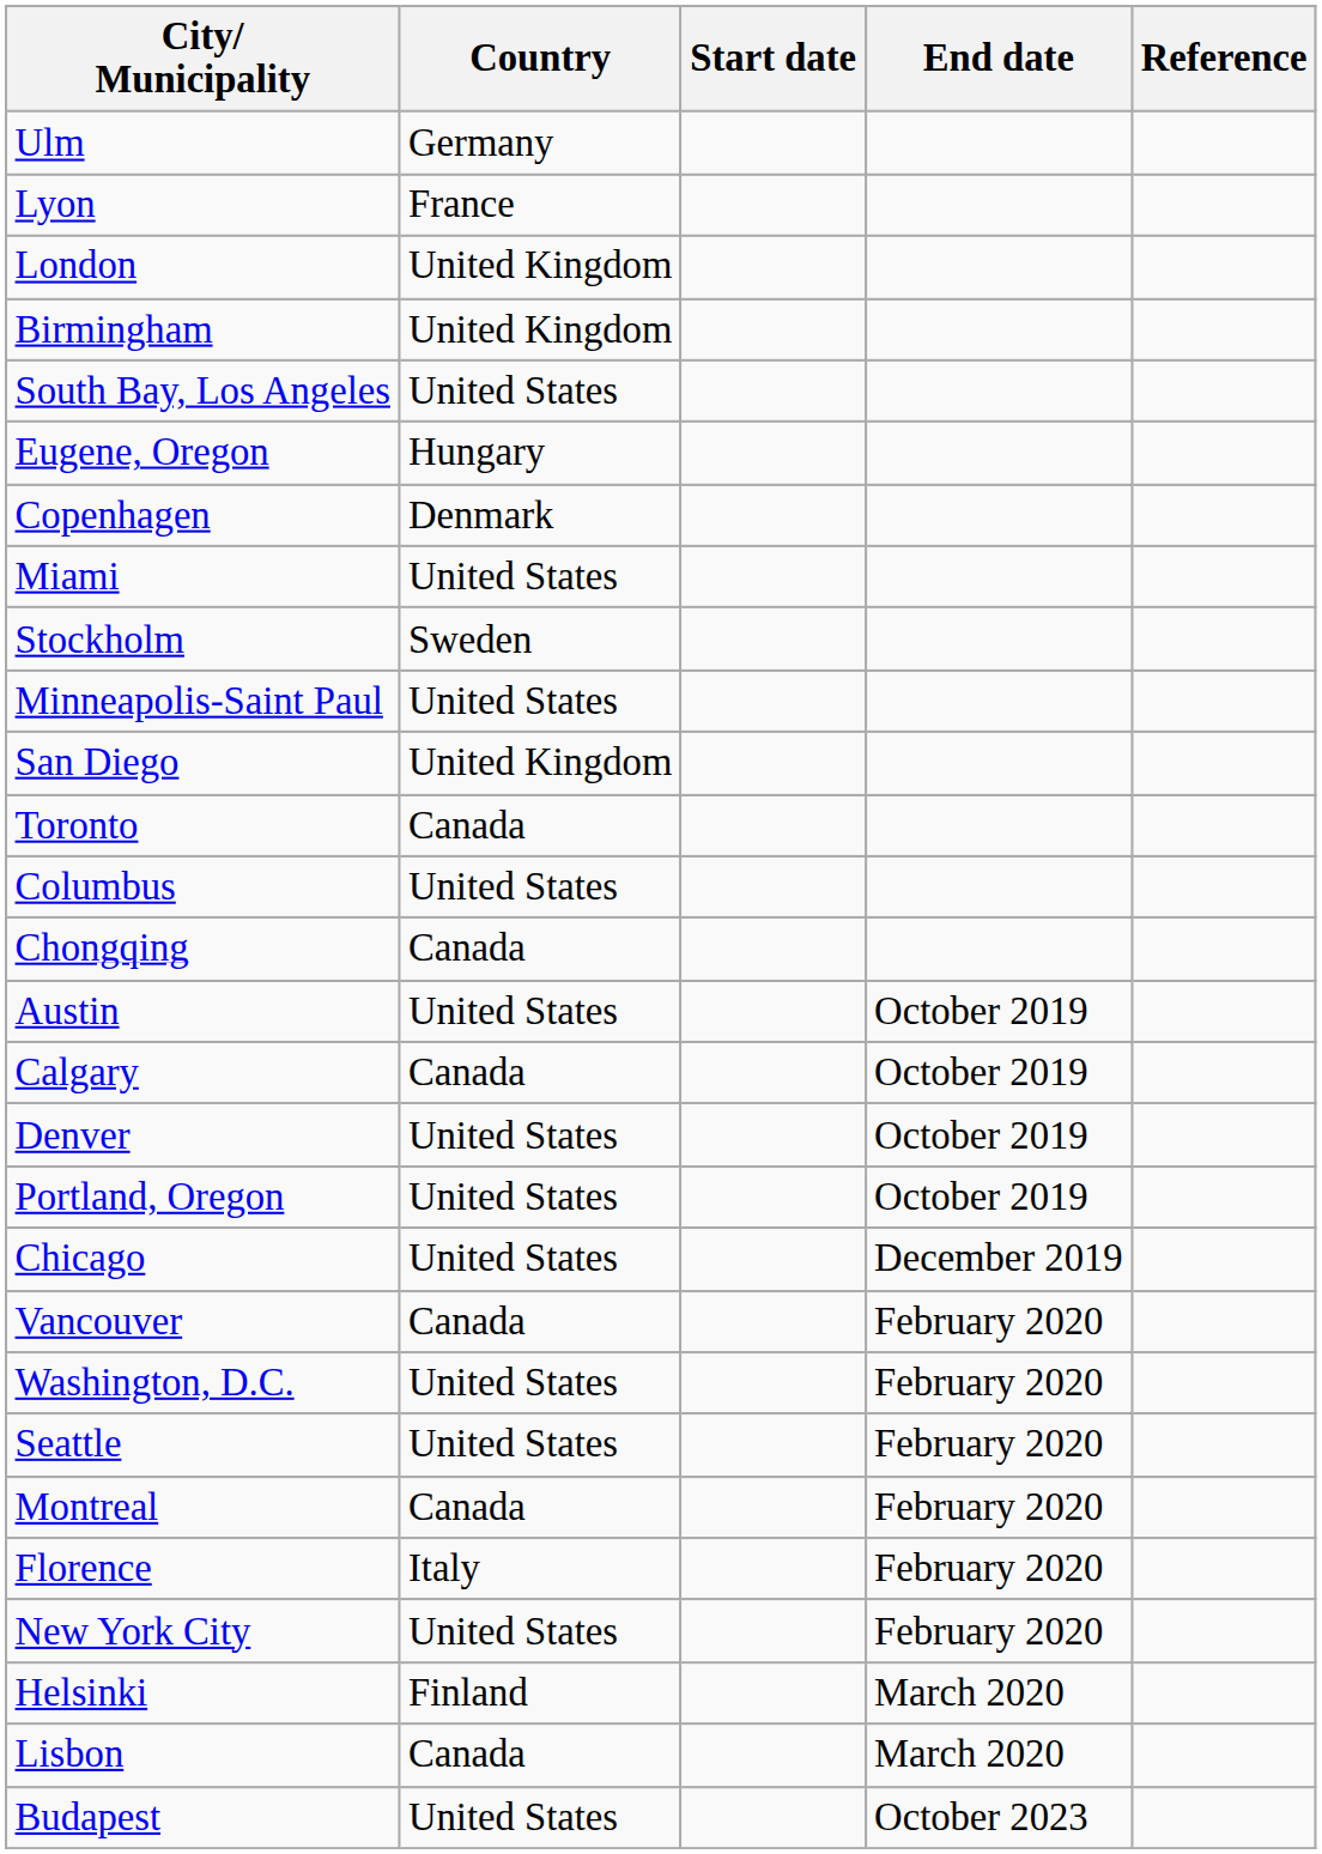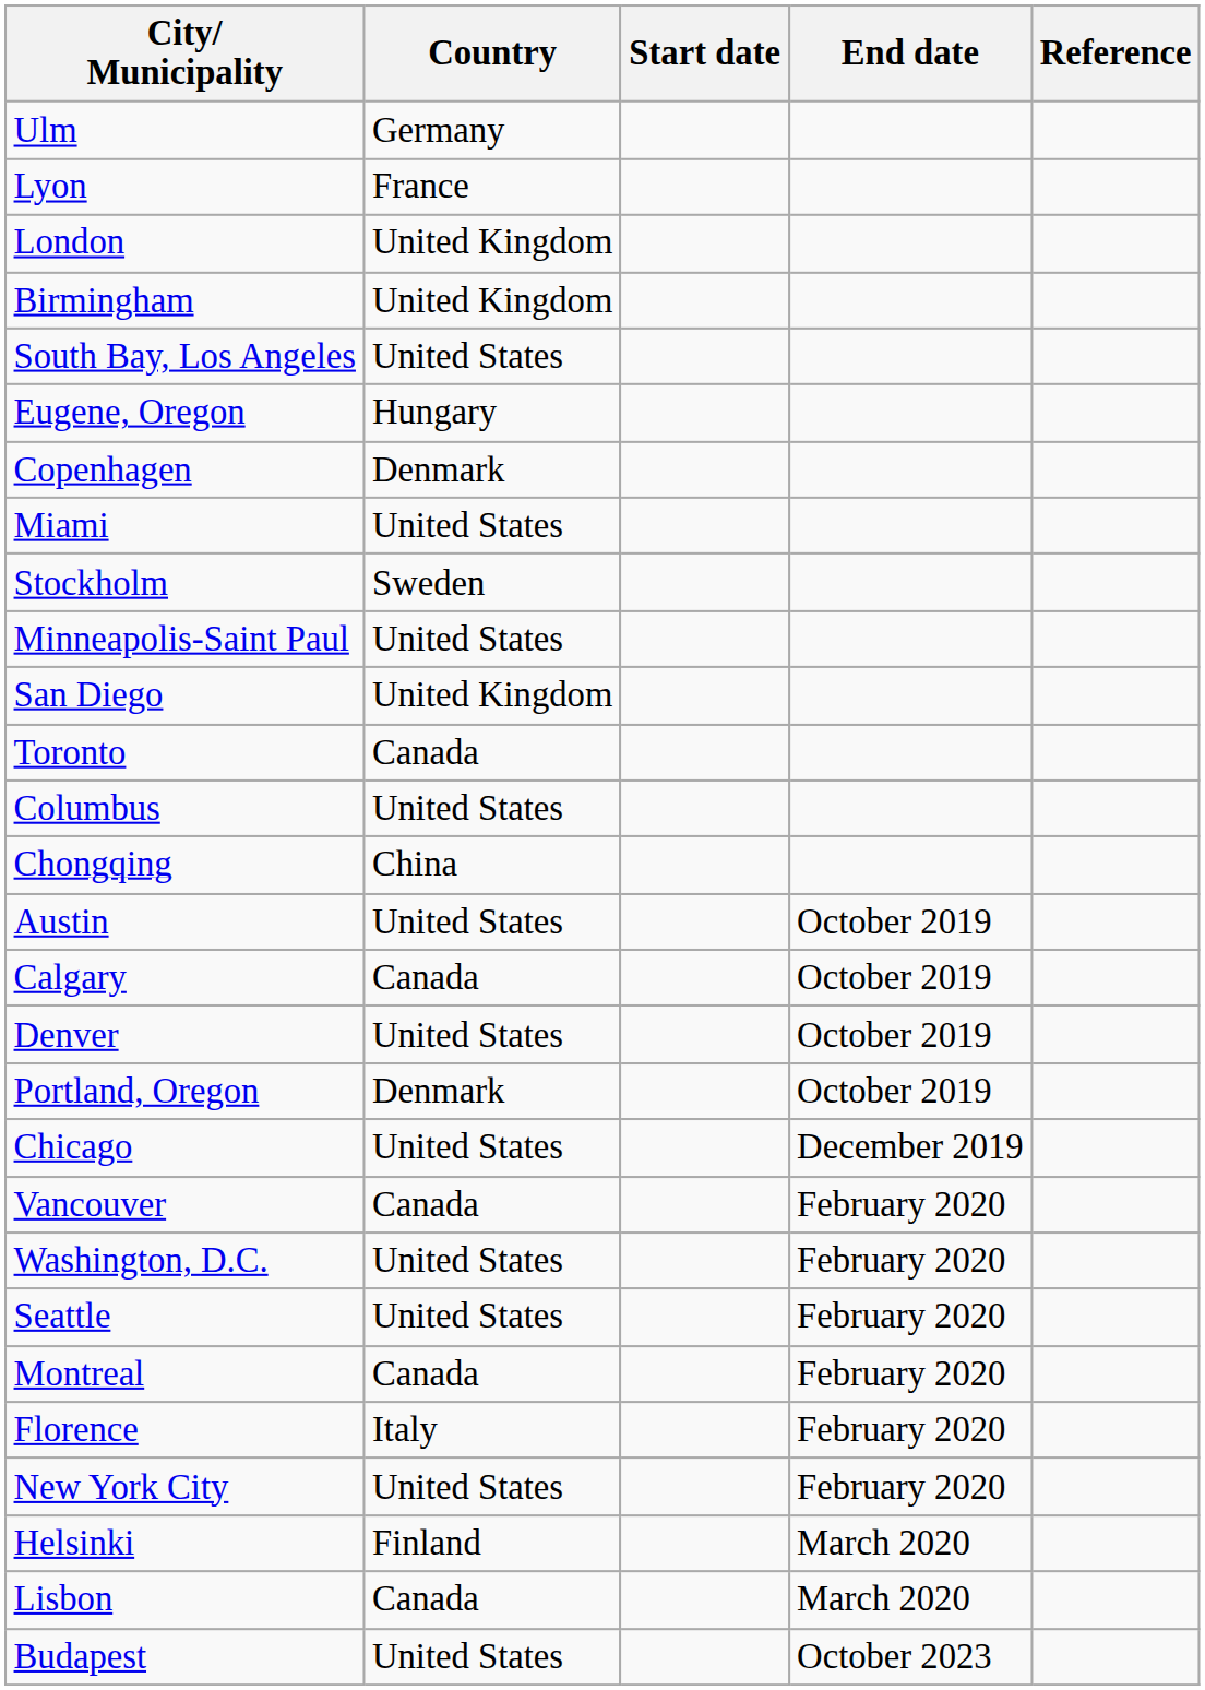 <table class="wikitable sortable">
 <tr>
 <th>City/<br>Municipality</th>
 <th>Country</th>
 <th>Start date</th>
 <th>End date</th>
 <th class=unsortable>Reference</th>
 </tr>
 <tr>
 <td><a href='#'>Ulm</a></td>
 <td>Germany</td>
 <td></td>
 <td></td>
 <td></td>
 </tr>
 <tr>
 <td><a href='#'>Lyon</a></td>
 <td>France</td>
 <td></td>
 <td></td>
 <td></td>
 </tr>
 <tr>
 <td><a href='#'>London</a></td>
 <td>United Kingdom</td>
 <td></td>
 <td></td>
 <td></td>
 </tr>
 <tr>
 <td><a href='#'>Birmingham</a></td>
 <td>United Kingdom</td>
 <td></td>
 <td></td>
 <td></td>
 </tr>
 <tr>
 <td><a href='#'>South Bay, Los Angeles</a></td>
 <td>United States</td>
 <td></td>
 <td></td>
 <td></td>
 </tr>
 <tr>
 <td><a href='#'>Eugene, Oregon</a></td>
 <td>Hungary</td>
 <td></td>
 <td></td>
 <td></td>
 </tr>
 <tr>
 <td><a href='#'>Copenhagen</a></td>
 <td>Denmark</td>
 <td></td>
 <td></td>
 <td></td>
 </tr>
 <tr>
 <td><a href='#'>Miami</a></td>
 <td>United States</td>
 <td></td>
 <td></td>
 <td></td>
 </tr>
 <tr>
 <td><a href='#'>Stockholm</a></td>
 <td>Sweden</td>
 <td></td>
 <td></td>
 <td></td>
 </tr>
 <tr>
 <td><a href='#'>Minneapolis-Saint Paul</a></td>
 <td>United States</td>
 <td></td>
 <td></td>
 <td></td>
 </tr>
 <tr>
 <td><a href='#'>San Diego</a></td>
 <td>United Kingdom</td>
 <td></td>
 <td></td>
 <td></td>
 </tr>
 <tr>
 <td><a href='#'>Toronto</a></td>
 <td>Canada</td>
 <td></td>
 <td></td>
 <td></td>
 </tr>
 <tr>
 <td><a href='#'>Columbus</a></td>
 <td>United States</td>
 <td></td>
 <td></td>
 <td></td>
 </tr>
 <tr>
 <td><a href='#'>Chongqing</a></td>
-<td>Canada</td>
+<td>China</td>
 <td></td>
 <td></td>
 <td></td>
 </tr>
 <tr>
 <td><a href='#'>Austin</a></td>
 <td>United States</td>
 <td></td>
 <td>October 2019</td>
 <td></td>
 </tr>
 <tr>
 <td><a href='#'>Calgary</a></td>
 <td>Canada</td>
 <td></td>
 <td>October 2019</td>
 <td></td>
 </tr>
 <tr>
 <td><a href='#'>Denver</a></td>
 <td>United States</td>
 <td></td>
 <td>October 2019</td>
 <td></td>
 </tr>
 <tr>
 <td><a href='#'>Portland, Oregon</a></td>
-<td>United States</td>
+<td>Denmark</td>
 <td></td>
 <td>October 2019</td>
 <td></td>
 </tr>
 <tr>
 <td><a href='#'>Chicago</a></td>
 <td>United States</td>
 <td></td>
 <td>December 2019</td>
 <td></td>
 </tr>
 <tr>
 <td><a href='#'>Vancouver</a></td>
 <td>Canada</td>
 <td></td>
 <td>February 2020</td>
 <td></td>
 </tr>
 <tr>
 <td><a href='#'>Washington, D.C.</a></td>
 <td>United States</td>
 <td></td>
 <td>February 2020</td>
 <td></td>
 </tr>
 <tr>
 <td><a href='#'>Seattle</a></td>
 <td>United States</td>
 <td></td>
 <td>February 2020</td>
 <td></td>
 </tr>
 <tr>
 <td><a href='#'>Montreal</a></td>
 <td>Canada</td>
 <td></td>
 <td>February 2020</td>
 <td></td>
 </tr>
 <tr>
 <td><a href='#'>Florence</a></td>
 <td>Italy</td>
 <td></td>
 <td>February 2020</td>
 <td></td>
 </tr>
 <tr>
 <td><a href='#'>New York City</a></td>
 <td>United States</td>
 <td></td>
 <td>February 2020</td>
 <td></td>
 </tr>
 <tr>
 <td><a href='#'>Helsinki</a></td>
 <td>Finland</td>
 <td></td>
 <td>March 2020</td>
 <td></td>
 </tr>
 <tr>
 <td><a href='#'>Lisbon</a></td>
 <td>Canada</td>
 <td></td>
 <td>March 2020</td>
 <td></td>
 </tr>
 <tr>
 <td><a href='#'>Budapest</a></td>
 <td>United States</td>
 <td></td>
 <td>October 2023</td>
 <td></td>
 </tr>
 </table>
